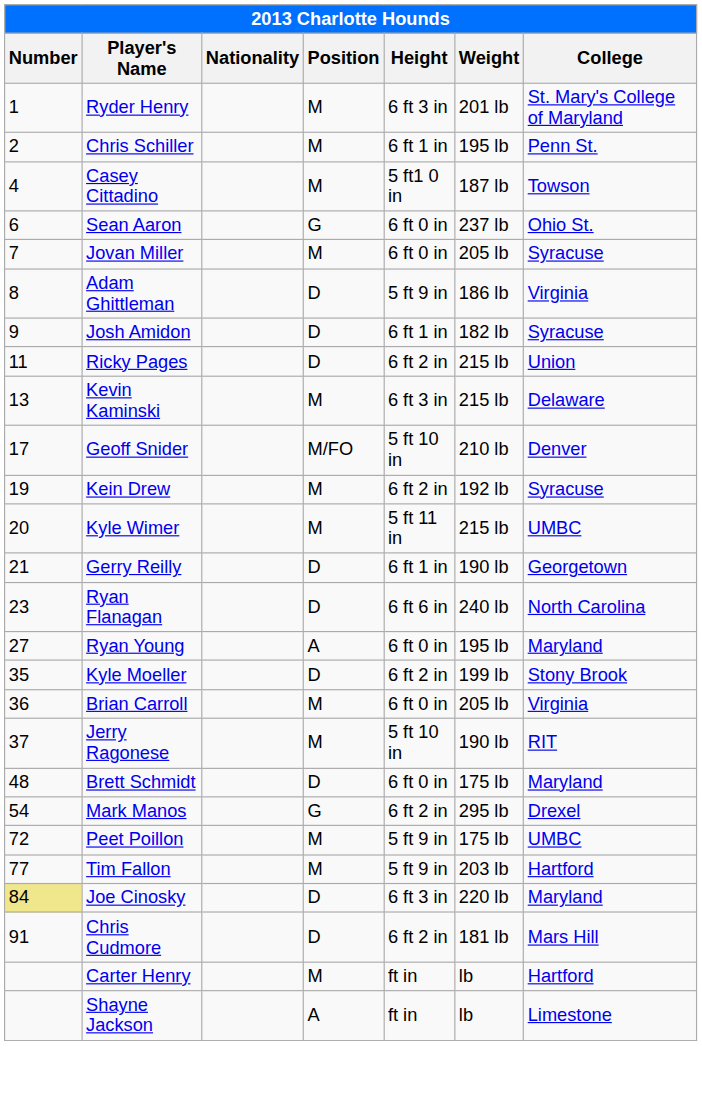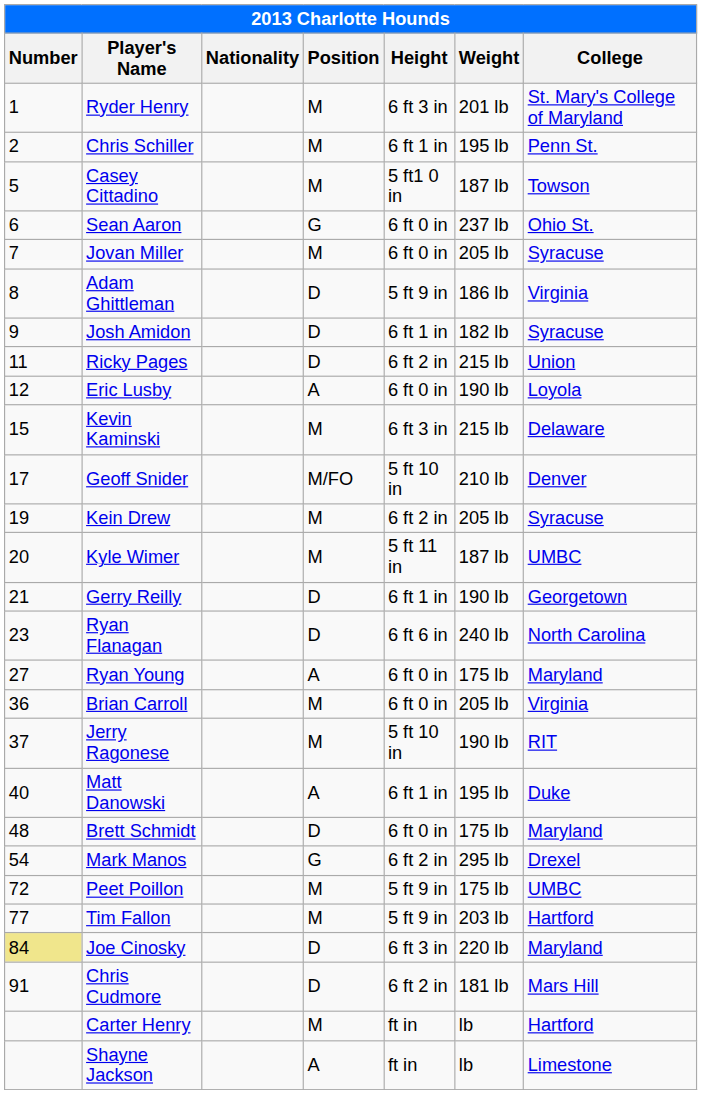 <table class="wikitable">
 <tr>
 <th colspan=7 style="background:#0070FF;color:white;">2013 Charlotte Hounds</th>
 </tr>
 <tr>
 <th>Number</th>
 <th>Player's Name</th>
 <th>Nationality</th>
 <th>Position</th>
 <th>Height</th>
 <th>Weight</th>
 <th>College</th>
 </tr>
 <tr>
 <td>1</td>
 <td><a href='#'>Ryder Henry</a></td>
 <td></td>
 <td>M</td>
 <td>6 ft 3 in</td>
 <td>201 lb</td>
 <td><a href='#'>St. Mary's College of Maryland</a></td>
 </tr>
 <tr>
 <td>2</td>
 <td><a href='#'>Chris Schiller</a></td>
 <td></td>
 <td>M</td>
 <td>6 ft 1 in</td>
 <td>195 lb</td>
 <td><a href='#'>Penn St.</a></td>
 </tr>
 <tr>
-<td>4</td>
+<td>5</td>
 <td><a href='#'>Casey Cittadino</a></td>
 <td></td>
 <td>M</td>
 <td>5 ft1 0 in</td>
 <td>187 lb</td>
 <td><a href='#'>Towson</a></td>
 </tr>
 <tr>
 <td>6</td>
 <td><a href='#'>Sean Aaron</a></td>
 <td></td>
 <td>G</td>
 <td>6 ft 0 in</td>
 <td>237 lb</td>
 <td><a href='#'>Ohio St.</a></td>
 </tr>
 <tr>
 <td>7</td>
 <td><a href='#'>Jovan Miller</a></td>
 <td></td>
 <td>M</td>
 <td>6 ft 0 in</td>
 <td>205 lb</td>
 <td><a href='#'>Syracuse</a></td>
 </tr>
 <tr>
 <td>8</td>
 <td><a href='#'>Adam Ghittleman</a></td>
 <td></td>
 <td>D</td>
 <td>5 ft 9 in</td>
 <td>186 lb</td>
 <td><a href='#'>Virginia</a></td>
 </tr>
 <tr>
 <td>9</td>
 <td><a href='#'>Josh Amidon</a></td>
 <td></td>
 <td>D</td>
 <td>6 ft 1 in</td>
 <td>182 lb</td>
 <td><a href='#'>Syracuse</a></td>
 </tr>
 <tr>
 <td>11</td>
 <td><a href='#'>Ricky Pages</a></td>
 <td></td>
 <td>D</td>
 <td>6 ft 2 in</td>
 <td>215 lb</td>
 <td><a href='#'>Union</a></td>
 </tr>
 <tr>
-<td>13</td>
+<td>12</td>
+<td><a href='#'>Eric Lusby</a></td>
+<td></td>
+<td>A</td>
+<td>6 ft 0 in</td>
+<td>190 lb</td>
+<td><a href='#'>Loyola</a></td>
+</tr>
+<tr>
+<td>15</td>
 <td><a href='#'>Kevin Kaminski</a></td>
 <td></td>
 <td>M</td>
 <td>6 ft 3 in</td>
 <td>215 lb</td>
 <td><a href='#'>Delaware</a></td>
 </tr>
 <tr>
 <td>17</td>
 <td><a href='#'>Geoff Snider</a></td>
 <td></td>
 <td>M/FO</td>
 <td>5 ft 10 in</td>
 <td>210 lb</td>
 <td><a href='#'>Denver</a></td>
 </tr>
 <tr>
 <td>19</td>
 <td><a href='#'>Kein Drew</a></td>
 <td></td>
 <td>M</td>
 <td>6 ft 2 in</td>
-<td>192 lb</td>
+<td>205 lb</td>
 <td><a href='#'>Syracuse</a></td>
 </tr>
 <tr>
 <td>20</td>
 <td><a href='#'>Kyle Wimer</a></td>
 <td></td>
 <td>M</td>
 <td>5 ft 11 in</td>
-<td>215 lb</td>
+<td>187 lb</td>
 <td><a href='#'>UMBC</a></td>
 </tr>
 <tr>
 <td>21</td>
 <td><a href='#'>Gerry Reilly</a></td>
 <td></td>
 <td>D</td>
 <td>6 ft 1 in</td>
 <td>190 lb</td>
 <td><a href='#'>Georgetown</a></td>
 </tr>
 <tr>
 <td>23</td>
 <td><a href='#'>Ryan Flanagan</a></td>
 <td></td>
 <td>D</td>
 <td>6 ft 6 in</td>
 <td>240 lb</td>
 <td><a href='#'>North Carolina</a></td>
 </tr>
 <tr>
 <td>27</td>
 <td><a href='#'>Ryan Young</a></td>
 <td></td>
 <td>A</td>
 <td>6 ft 0 in</td>
-<td>195 lb</td>
+<td>175 lb</td>
 <td><a href='#'>Maryland</a></td>
-</tr>
-<tr>
-<td>35</td>
-<td><a href='#'>Kyle Moeller</a></td>
-<td></td>
-<td>D</td>
-<td>6 ft 2 in</td>
-<td>199 lb</td>
-<td><a href='#'>Stony Brook</a></td>
 </tr>
 <tr>
 <td>36</td>
 <td><a href='#'>Brian Carroll</a></td>
 <td></td>
 <td>M</td>
 <td>6 ft 0 in</td>
 <td>205 lb</td>
 <td><a href='#'>Virginia</a></td>
 </tr>
 <tr>
 <td>37</td>
 <td><a href='#'>Jerry Ragonese</a></td>
 <td></td>
 <td>M</td>
 <td>5 ft 10 in</td>
 <td>190 lb</td>
 <td><a href='#'>RIT</a></td>
+</tr>
+<tr>
+<td>40</td>
+<td><a href='#'>Matt Danowski</a></td>
+<td></td>
+<td>A</td>
+<td>6 ft 1 in</td>
+<td>195 lb</td>
+<td><a href='#'>Duke</a></td>
 </tr>
 <tr>
 <td>48</td>
 <td><a href='#'>Brett Schmidt</a></td>
 <td></td>
 <td>D</td>
 <td>6 ft 0 in</td>
 <td>175 lb</td>
 <td><a href='#'>Maryland</a></td>
 </tr>
 <tr>
 <td>54</td>
 <td><a href='#'>Mark Manos</a></td>
 <td></td>
 <td>G</td>
 <td>6 ft 2 in</td>
 <td>295 lb</td>
 <td><a href='#'>Drexel</a></td>
 </tr>
 <tr>
 <td>72</td>
 <td><a href='#'>Peet Poillon</a></td>
 <td></td>
 <td>M</td>
 <td>5 ft 9 in</td>
 <td>175 lb</td>
 <td><a href='#'>UMBC</a></td>
 </tr>
 <tr>
 <td>77</td>
 <td><a href='#'>Tim Fallon</a></td>
 <td></td>
 <td>M</td>
 <td>5 ft 9 in</td>
 <td>203 lb</td>
 <td><a href='#'>Hartford</a></td>
 </tr>
 <tr>
 <td style="background: khaki;">84</td>
 <td><a href='#'>Joe Cinosky</a></td>
 <td></td>
 <td>D</td>
 <td>6 ft 3 in</td>
 <td>220 lb</td>
 <td><a href='#'>Maryland</a></td>
 </tr>
 <tr>
 <td>91</td>
 <td><a href='#'>Chris Cudmore</a></td>
 <td></td>
 <td>D</td>
 <td>6 ft 2 in</td>
 <td>181 lb</td>
 <td><a href='#'>Mars Hill</a></td>
 </tr>
 <tr>
 <td></td>
 <td><a href='#'>Carter Henry</a></td>
 <td></td>
 <td>M</td>
 <td>ft  in</td>
 <td>lb</td>
 <td><a href='#'>Hartford</a></td>
 </tr>
 <tr>
 <td></td>
 <td><a href='#'>Shayne Jackson</a></td>
 <td></td>
 <td>A</td>
 <td>ft  in</td>
 <td>lb</td>
 <td><a href='#'>Limestone</a></td>
 </tr>
 <tr>
 </tr>
 </table>
